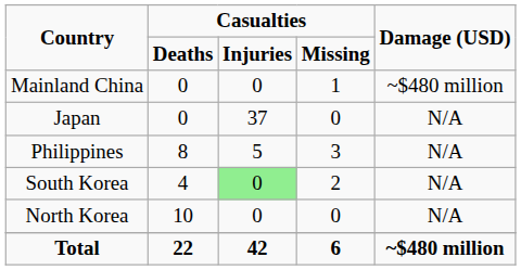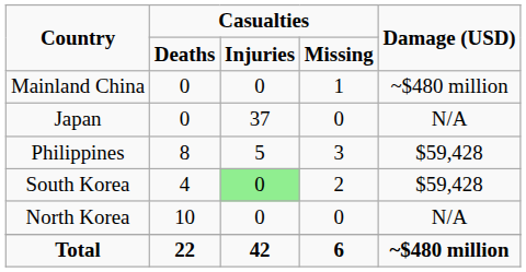 <table class="wikitable" style="float:right; margin:0 0 0.5em 1em; float:right;">
 <tr style="text-align:center;">
 <td rowspan=2><strong>Country</strong></td>
 <td colspan=3><strong>Casualties</strong></td>
 <td rowspan=2><strong>Damage (USD)</strong></td>
 </tr>
 <tr style="text-align:center;">
 <td><strong>Deaths</strong></td>
 <td><strong>Injuries</strong></td>
 <td><strong>Missing</strong></td>
 </tr>
 <tr style="text-align:center;">
 <td>Mainland China</td>
 <td>0</td>
 <td>0</td>
 <td>1</td>
 <td>~$480 million</td>
 </tr>
 <tr style="text-align:center;">
 <td>Japan</td>
 <td>0</td>
 <td>37</td>
 <td>0</td>
 <td>N/A</td>
 </tr>
 <tr style="text-align:center;">
 <td>Philippines</td>
 <td>8</td>
 <td>5</td>
 <td>3</td>
-<td>N/A</td>
+<td>$59,428</td>
 </tr>
 <tr style="text-align:center;">
 <td>South Korea</td>
 <td>4</td>
 <td style="background: lightgreen;">0</td>
 <td>2</td>
-<td>N/A</td>
+<td>$59,428</td>
 </tr>
 <tr style="text-align:center;">
 <td>North Korea</td>
 <td>10</td>
 <td>0</td>
 <td>0</td>
 <td>N/A</td>
 </tr>
 <tr style="text-align:center;">
 </tr>
 <tr style="text-align:center;">
 <td><strong>Total</strong></td>
 <td><strong>22</strong></td>
 <td><strong>42</strong></td>
 <td><strong>6</strong></td>
 <td><strong>~$480 million</strong></td>
 </tr>
 </table>
